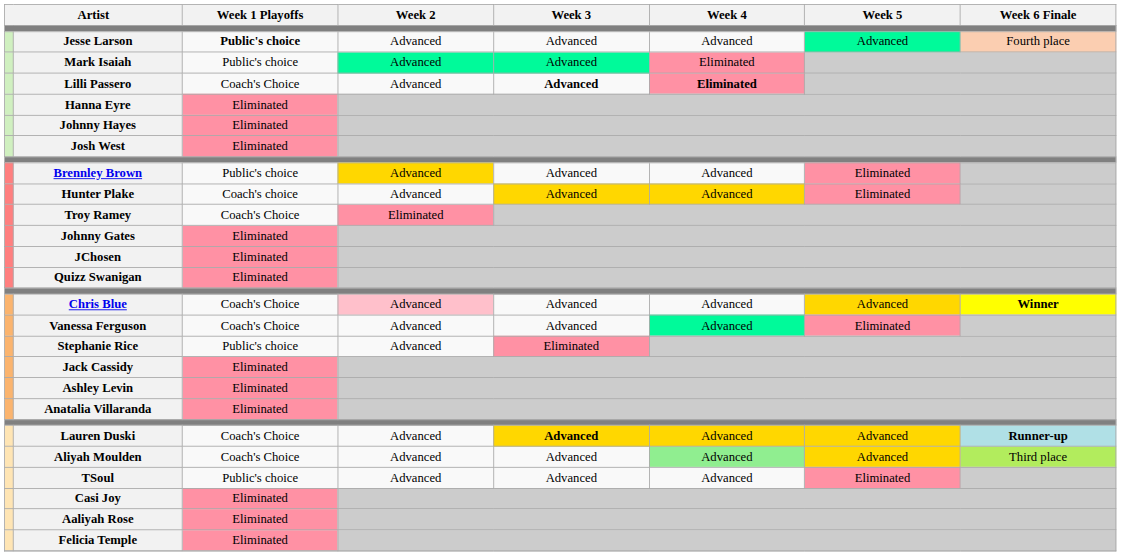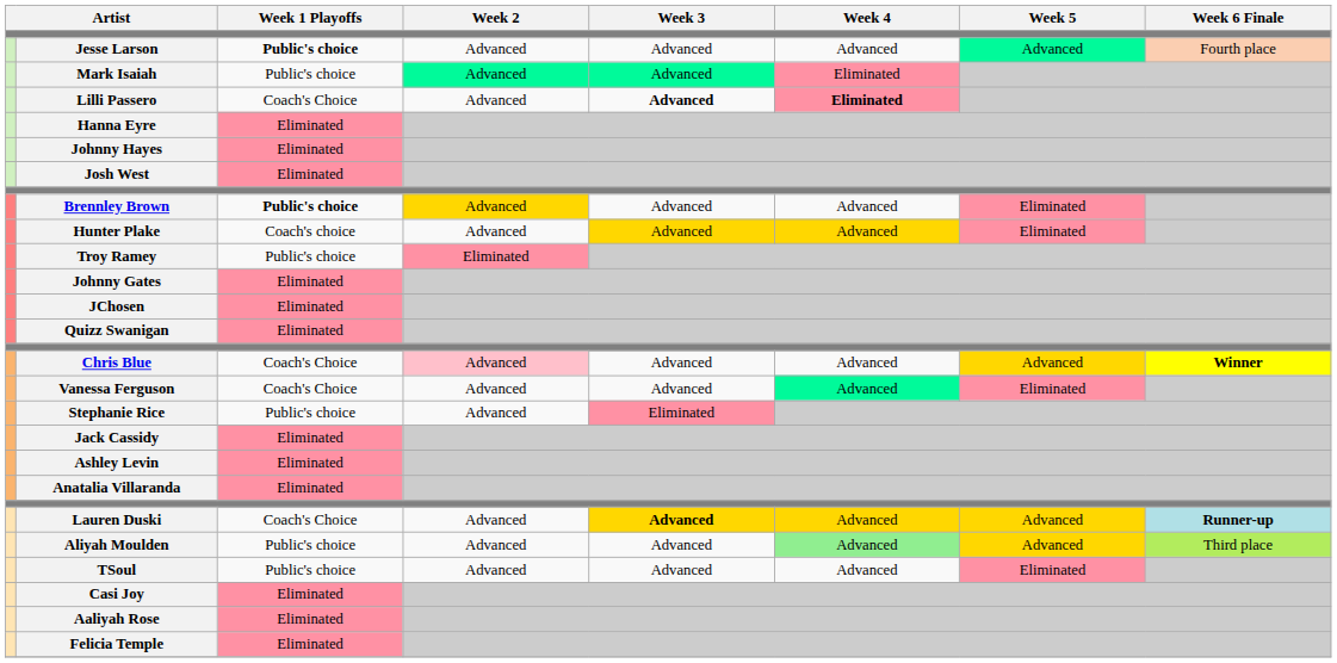 <table class="wikitable"  style="font-size:90%; text-align:center; width:100%;">
 <tr>
 <th colspan="2">Artist</th>
 <th style="width:14%;">Week 1 Playoffs</th>
 <th style="width:14%;">Week 2</th>
 <th style="width:14%;">Week 3</th>
 <th style="width:14%;">Week 4</th>
 <th style="width:14%;">Week 5</th>
 <th style="width:14%;">Week 6 Finale</th>
 </tr>
 <tr>
 <th colspan="9" style="background:gray;"></th>
 </tr>
 <tr>
 <td style="background:#d0f0c0;"></td>
 <th>Jesse Larson</th>
 <td><strong>Public's choice</strong></td>
 <td>Advanced</td>
 <td>Advanced</td>
 <td>Advanced</td>
 <td style="background:#00FA9A;">Advanced</td>
 <td style="background:#FBCEB1;">Fourth place </td>
 </tr>
 <tr>
 <td style="background:#d0f0c0;"></td>
 <th>Mark Isaiah</th>
 <td>Public's choice</td>
 <td style="background:#00FA9A;">Advanced</td>
 <td style="background:#00FA9A;">Advanced</td>
 <td style="background:#FF91A4;">Eliminated</td>
 <td colspan="5" style="background:#ccc;"></td>
 </tr>
 <tr>
 <td style="background:#d0f0c0;"></td>
 <th>Lilli Passero</th>
 <td>Coach's Choice</td>
 <td>Advanced</td>
 <td><strong>Advanced</strong></td>
 <td style="background:#FF91A4;"><strong>Eliminated</strong></td>
 <td colspan="5" style="background:#ccc;"></td>
 </tr>
 <tr>
 <th style="background:#d0f0c0;"></th>
 <th>Hanna Eyre</th>
 <td style="background:#FF91A4;">Eliminated</td>
 <td colspan="5" style="background:#ccc;"></td>
 </tr>
 <tr>
 <td style="background:#d0f0c0;"></td>
 <th>Johnny Hayes</th>
 <td style="background:#FF91A4;">Eliminated</td>
 <td colspan="5" style="background:#ccc;"></td>
 </tr>
 <tr>
 <th style="background:#d0f0c0;"></th>
 <th>Josh West</th>
 <td style="background:#FF91A4;">Eliminated</td>
 <td colspan="5" style="background:#ccc;"></td>
 </tr>
 <tr>
 <th colspan="11" style="background:gray;"></th>
 </tr>
 <tr>
 <th style="background:#FF7F7F"></th>
 <th><a href='#'>Brennley Brown</a></th>
-<td>Public's choice</td>
+<td><strong>Public's choice</strong></td>
 <td style="background:gold;">Advanced </td>
 <td>Advanced</td>
 <td>Advanced</td>
 <td style="background:#FF91A4;">Eliminated</td>
 <td colspan="4" style="background:#ccc;"></td>
 </tr>
 <tr>
 <td style="background:#FF7F7F"></td>
 <th>Hunter Plake</th>
 <td>Coach's choice</td>
 <td>Advanced</td>
 <td style="background:gold;">Advanced </td>
 <td style="background:gold;">Advanced </td>
 <td style="background:#FF91A4;">Eliminated  </td>
 <td colspan="4" style="background:#ccc;"></td>
 </tr>
 <tr>
 <td style="background:#FF7F7F"></td>
 <th>Troy Ramey</th>
-<td>Coach's Choice</td>
+<td>Public's choice</td>
 <td style="background:#FF91A4;">Eliminated</td>
 <td colspan="4" style="background:#ccc;"></td>
 </tr>
 <tr>
 <th style="background:#FF7F7F"></th>
 <th>Johnny Gates</th>
 <td style="background:#FF91A4;">Eliminated</td>
 <td colspan="5" style="background:#ccc;"></td>
 </tr>
 <tr>
 <th style="background:#FF7F7F"></th>
 <th>JChosen</th>
 <td style="background:#FF91A4;">Eliminated</td>
 <td colspan="5" style="background:#ccc;"></td>
 </tr>
 <tr>
 <td style="background:#FF7F7F"></td>
 <th>Quizz Swanigan</th>
 <td style="background:#FF91A4;">Eliminated</td>
 <td colspan="5" style="background:#ccc;"></td>
 </tr>
 <tr>
 <th colspan="9" style="background:gray;"></th>
 </tr>
 <tr>
 <td style="background:#fbb46e;"></td>
 <th><a href='#'>Chris Blue</a></th>
 <td>Coach's Choice</td>
 <td style="background: pink;">Advanced</td>
 <td>Advanced</td>
 <td>Advanced</td>
 <td style="background:gold;">Advanced  </td>
 <td style="background:Yellow;"><strong>Winner</strong>  </td>
 </tr>
 <tr>
 <th style="background:#fbb46e;"></th>
 <th>Vanessa Ferguson</th>
 <td>Coach's Choice</td>
 <td>Advanced</td>
 <td>Advanced</td>
 <td style="background:#00FA9A;">Advanced</td>
 <td style="background:#FF91A4;">Eliminated </td>
 <td colspan="5" style="background:#ccc;"></td>
 </tr>
 <tr>
 <th style="background:#fbb46e;"></th>
 <th>Stephanie Rice</th>
 <td>Public's choice</td>
 <td>Advanced</td>
 <td style="background:#FF91A4;">Eliminated</td>
 <td colspan="5" style="background:#ccc;"></td>
 </tr>
 <tr>
 <th style="background:#fbb46e;"></th>
 <th>Jack Cassidy</th>
 <td style="background:#FF91A4;">Eliminated</td>
 <td colspan="5" style="background:#ccc;"></td>
 </tr>
 <tr>
 <th style="background:#fbb46e;"></th>
 <th>Ashley Levin</th>
 <td style="background:#FF91A4;">Eliminated</td>
 <td colspan="5" style="background:#ccc;"></td>
 </tr>
 <tr>
 <td style="background:#fbb46e;"></td>
 <th>Anatalia Villaranda</th>
 <td style="background:#FF91A4;">Eliminated</td>
 <td colspan="5" style="background:#ccc;"></td>
 </tr>
 <tr>
 <th colspan="9" style="background:gray;"></th>
 </tr>
 <tr>
 <td style="background:#ffe5b4;"></td>
 <th>Lauren Duski</th>
 <td>Coach's Choice</td>
 <td>Advanced</td>
 <td style="background:gold;"><strong>Advanced </strong></td>
 <td style="background:gold;">Advanced </td>
 <td style="background:gold;">Advanced </td>
 <td style="background:#B0E0E6;"><strong>Runner-up  </strong></td>
 </tr>
 <tr>
 <td style="background:#ffe5b4;"></td>
 <th>Aliyah Moulden</th>
-<td>Coach's Choice</td>
+<td>Public's choice</td>
 <td>Advanced</td>
 <td>Advanced</td>
 <td style="background: lightgreen;">Advanced</td>
 <td style="background:gold;">Advanced </td>
 <td style="background:#B2EC5D;">Third place </td>
 </tr>
 <tr>
 <th style="background:#ffe5b4;"></th>
 <th>TSoul</th>
 <td>Public's choice</td>
 <td>Advanced</td>
 <td>Advanced</td>
 <td>Advanced</td>
 <td style="background:#FF91A4;">Eliminated</td>
 <td colspan="5" style="background:#ccc;"></td>
 </tr>
 <tr>
 <th style="background:#ffe5b4;"></th>
 <th>Casi Joy</th>
 <td style="background:#FF91A4;">Eliminated</td>
 <td colspan="5" style="background:#ccc;"></td>
 </tr>
 <tr>
 <th style="background:#ffe5b4;"></th>
 <th>Aaliyah Rose</th>
 <td style="background:#FF91A4;">Eliminated</td>
 <td colspan="5" style="background:#ccc;"></td>
 </tr>
 <tr>
 <th style="background:#ffe5b4;"></th>
 <th>Felicia Temple</th>
 <td style="background:#FF91A4;">Eliminated</td>
 <td colspan="5" style="background:#ccc;"></td>
 </tr>
 <tr>
 </tr>
 </table>
